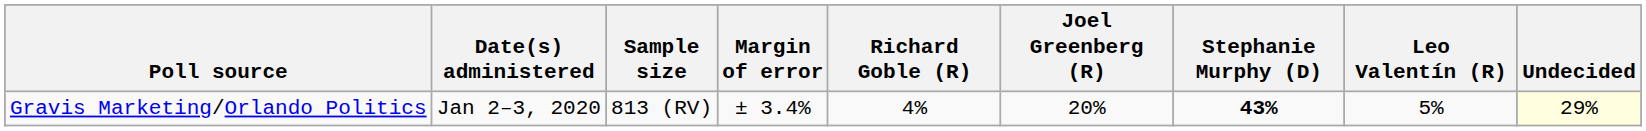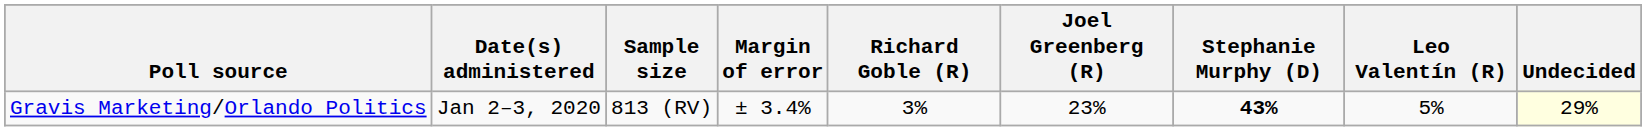 <table class="wikitable" style="font-size:90%;text-align:center;">
 <tr valign=bottom>
 <th>Poll source</th>
 <th>Date(s)<br>administered</th>
 <th>Sample<br>size</th>
 <th>Margin<br>of error</th>
 <th style="width:90px;">Richard<br>Goble (R)</th>
 <th style="width:90px;">Joel<br>Greenberg (R)</th>
 <th style="width:90px;">Stephanie<br>Murphy (D)</th>
 <th style="width:90px;">Leo<br>Valentín (R)</th>
 <th>Undecided</th>
 </tr>
 <tr>
 <td style="text-align:left;"><a href='#'>Gravis Marketing</a>/<a href='#'>Orlando Politics</a></td>
 <td>Jan 2–3, 2020</td>
 <td>813 (RV)</td>
 <td>± 3.4%</td>
-<td>4%</td>
-<td>20%</td>
+<td>3%</td>
+<td>23%</td>
 <td><strong>43%</strong></td>
 <td>5%</td>
 <td style="background: lightyellow;">29%</td>
 </tr>
 </table>
